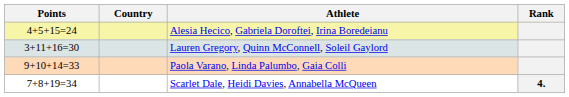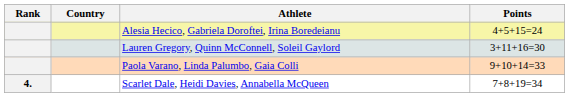 <table class="wikitable" width=60% style="font-size:90%; text-align:center;">
 <tr align=center bgcolor="#EFEFEF">
-<th>Points</th>
+<th>Rank</th>
 <th align=left>Country</th>
 <th align=left>Athlete</th>
-<th>Rank</th>
+<th>Points</th>
 </tr>
 <tr align="center" valign="top" bgcolor="#F7F6A8">
-<td>4+5+15=24</td>
+<th></th>
 <td align=left></td>
 <td align=left><a href='#'>Alesia Hecico</a>, <a href='#'>Gabriela Doroftei</a>, <a href='#'>Irina Boredeianu</a></td>
-<th></th>
+<td>4+5+15=24</td>
 </tr>
 <tr align="center" valign="top" bgcolor="#DCE5E5">
-<td>3+11+16=30</td>
+<th></th>
 <td align=left></td>
 <td align=left><a href='#'>Lauren Gregory</a>, <a href='#'>Quinn McConnell</a>, <a href='#'>Soleil Gaylord</a></td>
-<th></th>
+<td>3+11+16=30</td>
 </tr>
 <tr align="center" valign="top" bgcolor="#FFDAB9">
-<td>9+10+14=33</td>
+<th></th>
 <td align=left></td>
 <td align=left><a href='#'>Paola Varano</a>, <a href='#'>Linda Palumbo</a>, <a href='#'>Gaia Colli</a></td>
-<th></th>
+<td>9+10+14=33</td>
 </tr>
 <tr align="center" valign="top" bgcolor="#FFFFFF">
-<td>7+8+19=34</td>
+<th>4.</th>
 <td align=left></td>
 <td align=left><a href='#'>Scarlet Dale</a>, <a href='#'>Heidi Davies</a>, <a href='#'>Annabella McQueen</a></td>
-<th>4.</th>
+<td>7+8+19=34</td>
 </tr>
 </table>
